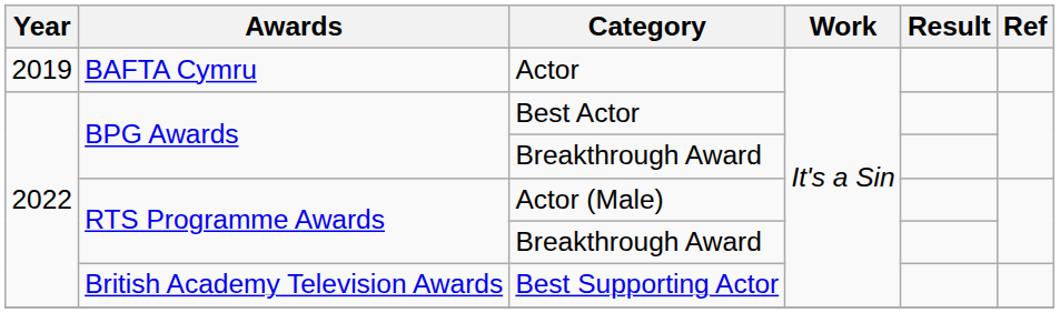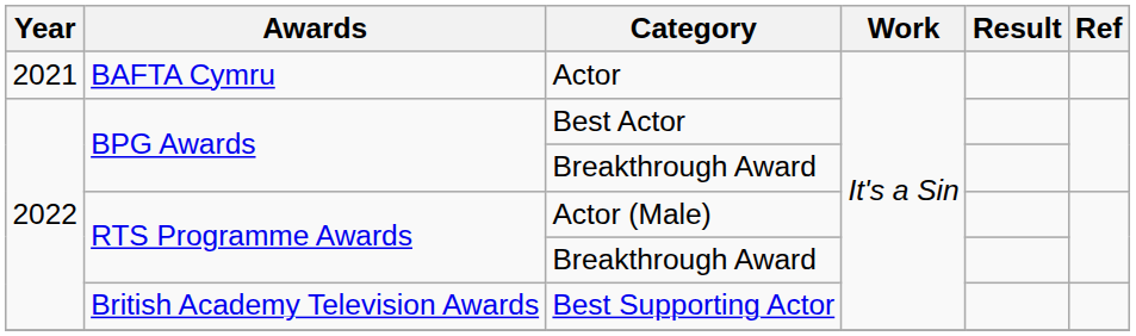 <table class=wikitable>
 <tr>
 <th>Year</th>
 <th>Awards</th>
 <th>Category</th>
 <th>Work</th>
 <th>Result</th>
 <th>Ref</th>
 </tr>
 <tr>
-<td>2019</td>
+<td>2021</td>
 <td><a href='#'>BAFTA Cymru</a></td>
 <td>Actor</td>
 <td rowspan="6"><em>It's a Sin</em></td>
 <td></td>
 <td></td>
 </tr>
 <tr>
 <td rowspan="5">2022</td>
 <td rowspan="2"><a href='#'>BPG Awards</a></td>
 <td>Best Actor</td>
 <td></td>
 <td rowspan="2"></td>
 </tr>
 <tr>
 <td>Breakthrough Award</td>
 <td></td>
 </tr>
 <tr>
 <td rowspan="2"><a href='#'>RTS Programme Awards</a></td>
 <td>Actor (Male)</td>
 <td></td>
 <td rowspan="2"></td>
 </tr>
 <tr>
 <td>Breakthrough Award</td>
 <td></td>
 </tr>
 <tr>
 <td><a href='#'>British Academy Television Awards</a></td>
 <td><a href='#'>Best Supporting Actor</a></td>
 <td></td>
 <td></td>
 </tr>
 <tr>
 </tr>
 </table>
